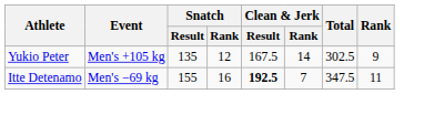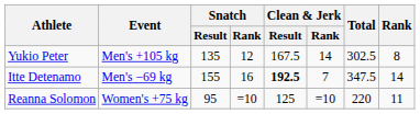 <table class="wikitable" style="font-size:90%">
 <tr>
 <th rowspan="2">Athlete</th>
 <th rowspan="2">Event</th>
 <th colspan="2">Snatch</th>
 <th colspan="2">Clean & Jerk</th>
 <th rowspan="2">Total</th>
 <th rowspan="2">Rank</th>
 </tr>
 <tr style="font-size:95%">
 <th>Result</th>
 <th>Rank</th>
 <th>Result</th>
 <th>Rank</th>
 </tr>
 <tr align=center>
 <td align=left><a href='#'>Yukio Peter</a></td>
 <td align=left><a href='#'>Men's +105 kg</a></td>
 <td>135</td>
 <td>12</td>
 <td>167.5</td>
 <td>14</td>
 <td>302.5</td>
-<td>9</td>
+<td>8</td>
 </tr>
 <tr align=center>
 <td align=left><a href='#'>Itte Detenamo</a></td>
 <td align=left><a href='#'>Men's −69 kg</a></td>
 <td>155</td>
 <td>16</td>
 <td><strong>192.5</strong></td>
 <td>7</td>
 <td>347.5</td>
+<td>14</td>
+</tr>
+<tr align=center>
+<td align=left><a href='#'>Reanna Solomon</a></td>
+<td align=left><a href='#'>Women's +75 kg</a></td>
+<td>95</td>
+<td>=10</td>
+<td>125</td>
+<td>=10</td>
+<td>220</td>
 <td>11</td>
 </tr>
 </table>
